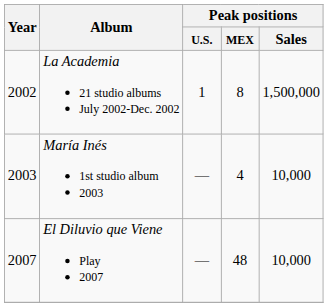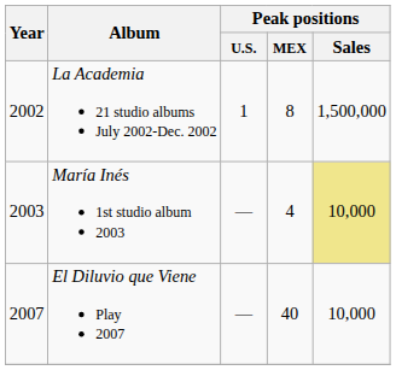 <table class="wikitable">
 <tr>
 <th align="center" rowspan="2">Year</th>
 <th align="center" rowspan="2">Album</th>
 <th align="center" colspan="10">Peak positions</th>
 </tr>
 <tr>
 <th width="35"><small>U.S.</small></th>
 <th width="35"><small>MEX</small></th>
 <th align="center" colspan="10">Sales</th>
 </tr>
 <tr>
 <td align="center">2002</td>
 <td align="left"><em>La Academia</em><br><ul><li><small>21 studio albums</small></li><li><small>July 2002-Dec. 2002</small></li></ul></td>
 <td align="center">1</td>
 <td align="center">8</td>
 <td align="center">1,500,000</td>
 </tr>
 <tr>
 <td align="center">2003</td>
 <td align="left"><em>María Inés</em><br><ul><li><small>1st studio album</small></li><li><small>2003</small></li></ul></td>
 <td align="center">—</td>
 <td align="center">4</td>
-<td align="center">10,000</td>
+<td align="center" style="background: khaki;">10,000</td>
 </tr>
 <tr>
 <td align="center">2007</td>
 <td align="left"><em>El Diluvio que Viene</em><br><ul><li><small>Play</small></li><li><small>2007</small></li></ul></td>
 <td align="center">—</td>
-<td align="center">48</td>
+<td align="center">40</td>
 <td align="center">10,000</td>
 </tr>
 <tr>
 </tr>
 </table>
